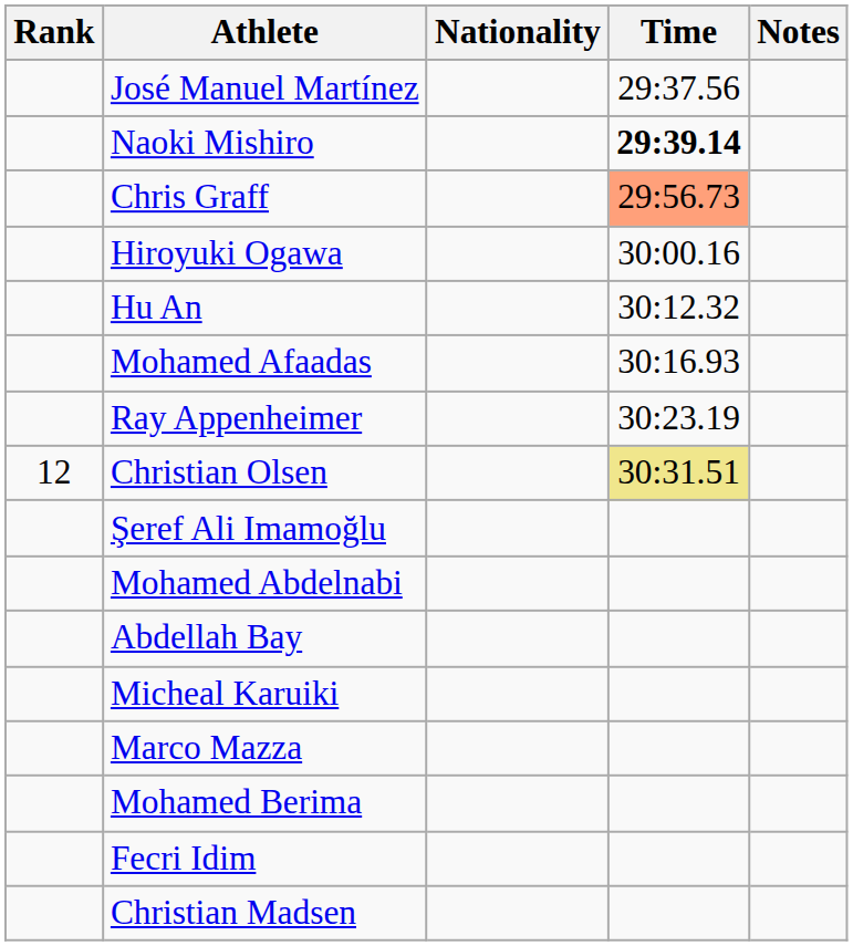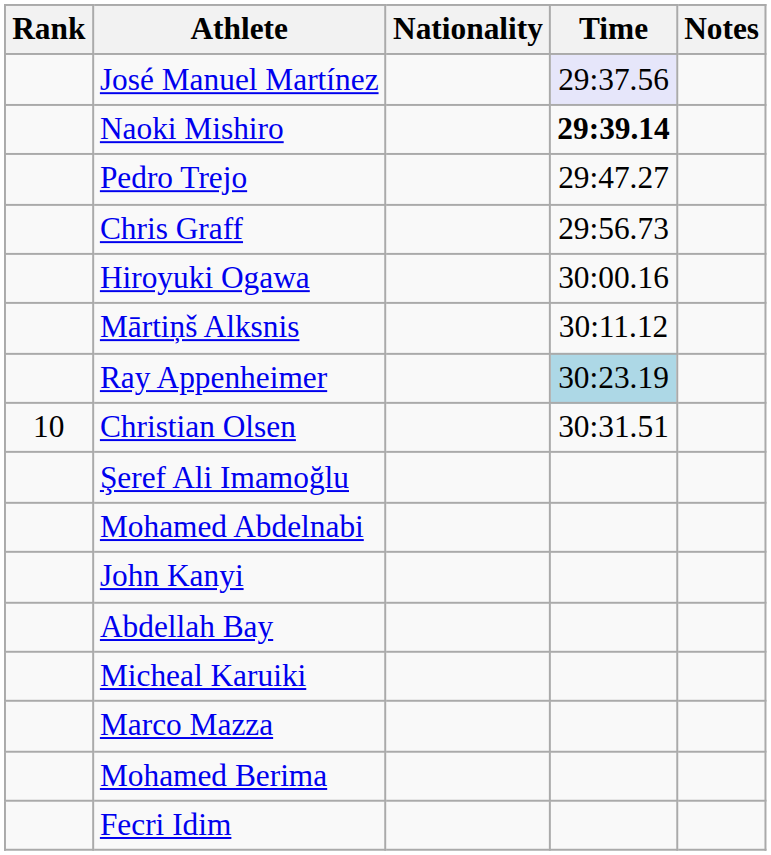 <table class="wikitable sortable" style="text-align:center">
 <tr>
 <th>Rank</th>
 <th>Athlete</th>
 <th>Nationality</th>
 <th>Time</th>
 <th>Notes</th>
 </tr>
 <tr>
 <td></td>
 <td align=left><a href='#'>José Manuel Martínez</a></td>
 <td align=left></td>
-<td>29:37.56</td>
+<td style="background: lavender;">29:37.56</td>
 <td></td>
 </tr>
 <tr>
 <td></td>
 <td align=left><a href='#'>Naoki Mishiro</a></td>
 <td align=left></td>
 <td><strong>29:39.14</strong></td>
 <td></td>
 </tr>
 <tr>
 <td></td>
+<td align=left><a href='#'>Pedro Trejo</a></td>
+<td align=left></td>
+<td>29:47.27</td>
+<td></td>
+</tr>
+<tr>
+<td></td>
 <td align=left><a href='#'>Chris Graff</a></td>
 <td align=left></td>
-<td style="background: lightsalmon;">29:56.73</td>
+<td>29:56.73</td>
 <td></td>
 </tr>
 <tr>
 <td></td>
 <td align=left><a href='#'>Hiroyuki Ogawa</a></td>
 <td align=left></td>
 <td>30:00.16</td>
 <td></td>
 </tr>
 <tr>
 <td></td>
-<td align=left><a href='#'>Hu An</a></td>
+<td align=left><a href='#'>Mārtiņš Alksnis</a></td>
 <td align=left></td>
-<td>30:12.32</td>
-<td></td>
-</tr>
-<tr>
-<td></td>
-<td align=left><a href='#'>Mohamed Afaadas</a></td>
-<td align=left></td>
-<td>30:16.93</td>
+<td>30:11.12</td>
 <td></td>
 </tr>
 <tr>
 <td></td>
 <td align=left><a href='#'>Ray Appenheimer</a></td>
 <td align=left></td>
-<td>30:23.19</td>
+<td style="background: lightblue;">30:23.19</td>
 <td></td>
 </tr>
 <tr>
-<td>12</td>
+<td>10</td>
 <td align=left><a href='#'>Christian Olsen</a></td>
 <td align=left></td>
-<td style="background: khaki;">30:31.51</td>
+<td>30:31.51</td>
 <td></td>
 </tr>
 <tr>
 <td></td>
 <td align=left><a href='#'>Şeref Ali Imamoğlu</a></td>
 <td align=left></td>
 <td></td>
 <td></td>
 </tr>
 <tr>
 <td></td>
 <td align=left><a href='#'>Mohamed Abdelnabi</a></td>
+<td align=left></td>
+<td></td>
+<td></td>
+</tr>
+<tr>
+<td></td>
+<td align=left><a href='#'>John Kanyi</a></td>
 <td align=left></td>
 <td></td>
 <td></td>
 </tr>
 <tr>
 <td></td>
 <td align=left><a href='#'>Abdellah Bay</a></td>
 <td align=left></td>
 <td></td>
 <td></td>
 </tr>
 <tr>
 <td></td>
 <td align=left><a href='#'>Micheal Karuiki</a></td>
 <td align=left></td>
 <td></td>
 <td></td>
 </tr>
 <tr>
 <td></td>
 <td align=left><a href='#'>Marco Mazza</a></td>
 <td align=left></td>
 <td></td>
 <td></td>
 </tr>
 <tr>
 <td></td>
 <td align=left><a href='#'>Mohamed Berima</a></td>
 <td align=left></td>
 <td></td>
 <td></td>
 </tr>
 <tr>
 <td></td>
 <td align=left><a href='#'>Fecri Idim</a></td>
 <td align=left></td>
 <td></td>
 <td></td>
 </tr>
-<tr>
-<td></td>
-<td align=left><a href='#'>Christian Madsen</a></td>
-<td align=left></td>
-<td></td>
-<td></td>
-</tr>
 </table>
